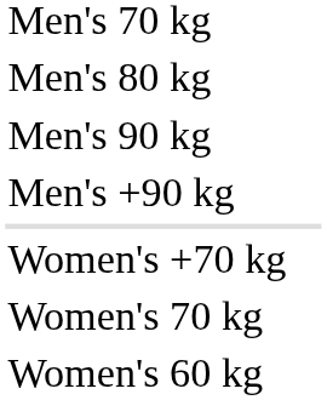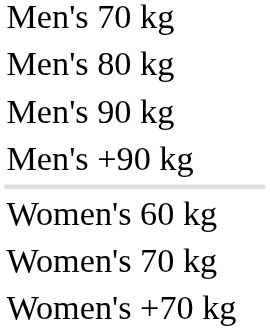 <table>
 <tr>
 <td>Men's 70 kg</td>
 <td></td>
 <td></td>
 <td></td>
 </tr>
 <tr>
 <td rowspan=2>Men's 80 kg</td>
 <td rowspan=2></td>
 <td rowspan=2></td>
 <td></td>
 </tr>
 <tr>
 <td></td>
 </tr>
 <tr>
 <td>Men's 90 kg</td>
 <td></td>
 <td></td>
 <td></td>
 </tr>
 <tr>
 <td>Men's +90 kg</td>
 <td></td>
 <td></td>
 <td></td>
 </tr>
 <tr bgcolor=#dddddd>
 <td colspan=4></td>
 </tr>
 <tr>
-<td>Women's +70 kg</td>
+<td>Women's 60 kg</td>
+<td></td>
 <td></td>
 <td nowrap></td>
-<td></td>
 </tr>
 <tr>
 <td>Women's 70 kg</td>
 <td nowrap></td>
 <td></td>
 <td></td>
 </tr>
 <tr>
-<td>Women's 60 kg</td>
-<td></td>
+<td>Women's +70 kg</td>
 <td></td>
 <td nowrap></td>
+<td></td>
 </tr>
 </table>
